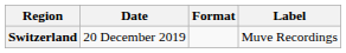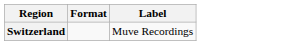 <table class="wikitable plainrowheaders">
 <tr>
 <th>Region</th>
-<th>Date</th>
 <th>Format</th>
 <th>Label</th>
 </tr>
 <tr>
 <th scope="row">Switzerland</th>
-<td>20 December 2019</td>
 <td></td>
 <td>Muve Recordings</td>
 </tr>
 </table>
